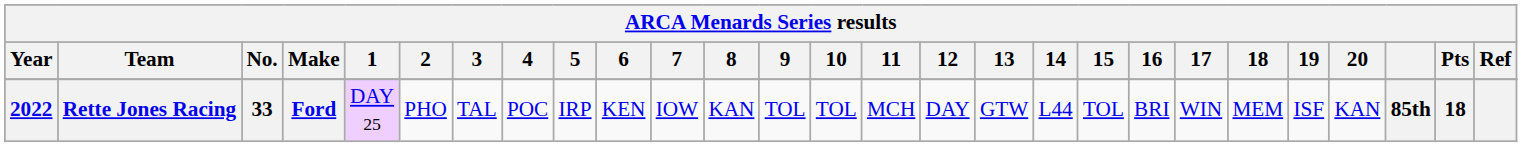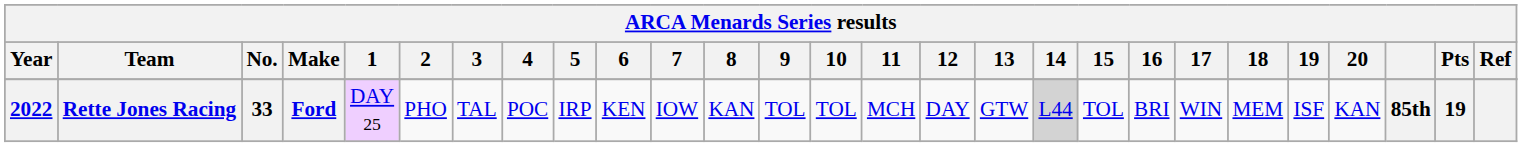 <table class="wikitable" style="text-align:center; font-size:75%">
 <tr>
 <th colspan=27><a href='#'>ARCA Menards Series</a> results</th>
 </tr>
 <tr>
 <th>Year</th>
 <th>Team</th>
 <th>No.</th>
 <th>Make</th>
 <th>1</th>
 <th>2</th>
 <th>3</th>
 <th>4</th>
 <th>5</th>
 <th>6</th>
 <th>7</th>
 <th>8</th>
 <th>9</th>
 <th>10</th>
 <th>11</th>
 <th>12</th>
 <th>13</th>
 <th>14</th>
 <th>15</th>
 <th>16</th>
 <th>17</th>
 <th>18</th>
 <th>19</th>
 <th>20</th>
 <th></th>
 <th>Pts</th>
 <th>Ref</th>
 </tr>
 <tr>
 </tr>
 <tr>
 <th><a href='#'>2022</a></th>
 <th><a href='#'>Rette Jones Racing</a></th>
 <th>33</th>
 <th><a href='#'>Ford</a></th>
 <td style="background:#EFCFFF;"><a href='#'>DAY</a><br><small>25</small></td>
 <td><a href='#'>PHO</a></td>
 <td><a href='#'>TAL</a></td>
 <td><a href='#'>POC</a></td>
 <td><a href='#'>IRP</a></td>
 <td><a href='#'>KEN</a></td>
 <td><a href='#'>IOW</a></td>
 <td><a href='#'>KAN</a></td>
 <td><a href='#'>TOL</a></td>
 <td><a href='#'>TOL</a></td>
 <td><a href='#'>MCH</a></td>
 <td><a href='#'>DAY</a></td>
 <td><a href='#'>GTW</a></td>
-<td><a href='#'>L44</a></td>
+<td style="background: lightgrey;"><a href='#'>L44</a></td>
 <td><a href='#'>TOL</a></td>
 <td><a href='#'>BRI</a></td>
 <td><a href='#'>WIN</a></td>
 <td><a href='#'>MEM</a></td>
 <td><a href='#'>ISF</a></td>
 <td><a href='#'>KAN</a></td>
 <th>85th</th>
-<th>18</th>
+<th>19</th>
 <th></th>
 </tr>
 </table>
